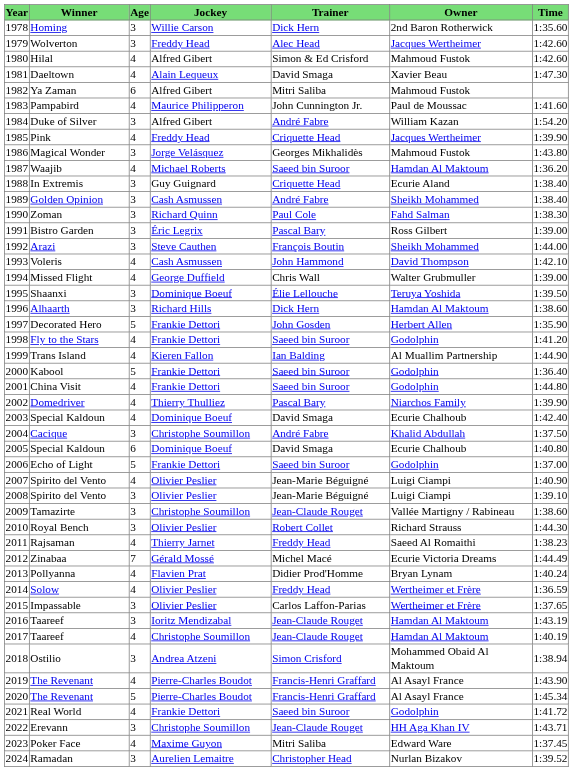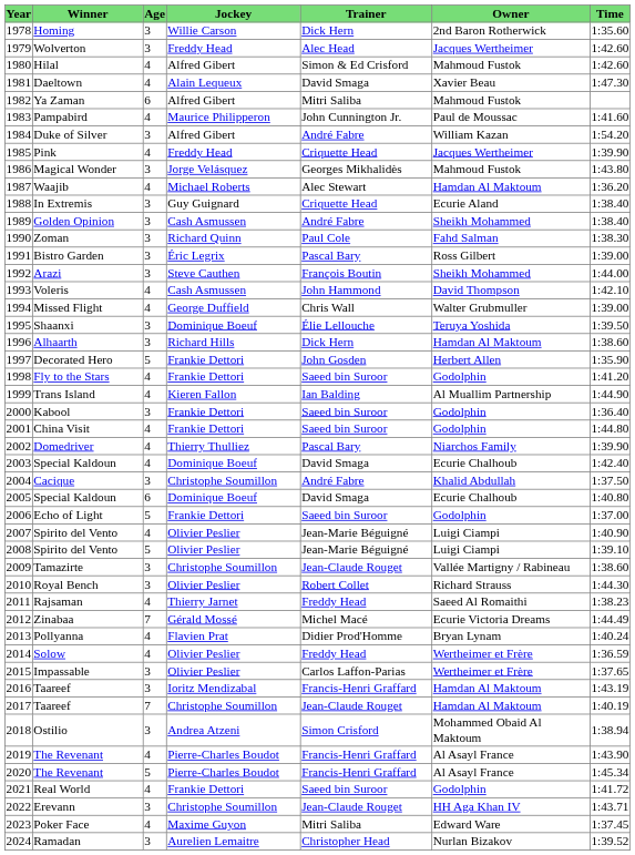 <table class = "sortable" | border="1" style="border-collapse: collapse; font-size:90%">
 <tr bgcolor="#77dd77" align="center">
 <th>Year</th>
 <th>Winner</th>
 <th>Age</th>
 <th>Jockey</th>
 <th>Trainer</th>
 <th>Owner</th>
 <th>Time</th>
 </tr>
 <tr>
 <td>1978</td>
 <td width=125px><a href='#'>Homing</a></td>
 <td>3</td>
 <td width=152px><a href='#'>Willie Carson</a></td>
 <td width=149px><a href='#'>Dick Hern</a></td>
 <td width=180px>2nd Baron Rotherwick</td>
 <td>1:35.60</td>
 </tr>
 <tr>
 <td>1979</td>
 <td>Wolverton</td>
 <td>3</td>
 <td><a href='#'>Freddy Head</a></td>
 <td><a href='#'>Alec Head</a></td>
 <td><a href='#'>Jacques Wertheimer</a></td>
 <td>1:42.60</td>
 </tr>
 <tr>
 <td>1980</td>
 <td>Hilal</td>
 <td>4</td>
 <td>Alfred Gibert</td>
 <td>Simon & Ed Crisford</td>
 <td>Mahmoud Fustok</td>
 <td>1:42.60</td>
 </tr>
 <tr>
 <td>1981</td>
 <td>Daeltown</td>
 <td>4</td>
 <td><a href='#'>Alain Lequeux</a></td>
 <td>David Smaga</td>
 <td>Xavier Beau</td>
 <td>1:47.30</td>
 </tr>
 <tr>
 <td>1982</td>
 <td>Ya Zaman</td>
 <td>6</td>
 <td>Alfred Gibert</td>
 <td>Mitri Saliba</td>
 <td>Mahmoud Fustok</td>
 <td></td>
 </tr>
 <tr>
 <td>1983</td>
 <td>Pampabird</td>
 <td>4</td>
 <td><a href='#'>Maurice Philipperon</a></td>
 <td>John Cunnington Jr.</td>
 <td>Paul de Moussac</td>
 <td>1:41.60</td>
 </tr>
 <tr>
 <td>1984</td>
 <td>Duke of Silver</td>
 <td>3</td>
 <td>Alfred Gibert</td>
 <td><a href='#'>André Fabre</a></td>
 <td>William Kazan</td>
 <td>1:54.20</td>
 </tr>
 <tr>
 <td>1985</td>
 <td>Pink</td>
 <td>4</td>
 <td><a href='#'>Freddy Head</a></td>
 <td><a href='#'>Criquette Head</a></td>
 <td><a href='#'>Jacques Wertheimer</a></td>
 <td>1:39.90</td>
 </tr>
 <tr>
 <td>1986</td>
 <td>Magical Wonder</td>
 <td>3</td>
 <td><a href='#'>Jorge Velásquez</a></td>
 <td>Georges Mikhalidès</td>
 <td>Mahmoud Fustok</td>
 <td>1:43.80</td>
 </tr>
 <tr>
 <td>1987</td>
 <td>Waajib</td>
 <td>4</td>
 <td><a href='#'>Michael Roberts</a></td>
-<td><a href='#'>Saeed bin Suroor</a></td>
+<td>Alec Stewart</td>
 <td><a href='#'>Hamdan Al Maktoum</a></td>
 <td>1:36.20</td>
 </tr>
 <tr>
 <td>1988</td>
 <td>In Extremis</td>
 <td>3</td>
 <td>Guy Guignard</td>
 <td><a href='#'>Criquette Head</a></td>
 <td>Ecurie Aland</td>
 <td>1:38.40</td>
 </tr>
 <tr>
 <td>1989</td>
 <td><a href='#'>Golden Opinion</a></td>
 <td>3</td>
 <td><a href='#'>Cash Asmussen</a></td>
 <td><a href='#'>André Fabre</a></td>
 <td><a href='#'>Sheikh Mohammed</a></td>
 <td>1:38.40</td>
 </tr>
 <tr>
 <td>1990</td>
 <td>Zoman</td>
 <td>3</td>
 <td><a href='#'>Richard Quinn</a></td>
 <td><a href='#'>Paul Cole</a></td>
 <td><a href='#'>Fahd Salman</a></td>
 <td>1:38.30</td>
 </tr>
 <tr>
 <td>1991</td>
 <td>Bistro Garden</td>
 <td>3</td>
 <td><a href='#'>Éric Legrix</a></td>
 <td><a href='#'>Pascal Bary</a></td>
 <td>Ross Gilbert</td>
 <td>1:39.00</td>
 </tr>
 <tr>
 <td>1992</td>
 <td><a href='#'>Arazi</a></td>
 <td>3</td>
 <td><a href='#'>Steve Cauthen</a></td>
 <td><a href='#'>François Boutin</a></td>
 <td><a href='#'>Sheikh Mohammed</a></td>
 <td>1:44.00</td>
 </tr>
 <tr>
 <td>1993</td>
 <td>Voleris</td>
 <td>4</td>
 <td><a href='#'>Cash Asmussen</a></td>
 <td><a href='#'>John Hammond</a></td>
 <td><a href='#'>David Thompson</a></td>
 <td>1:42.10</td>
 </tr>
 <tr>
 <td>1994</td>
 <td>Missed Flight</td>
 <td>4</td>
 <td><a href='#'>George Duffield</a></td>
 <td>Chris Wall</td>
 <td>Walter Grubmuller</td>
 <td>1:39.00</td>
 </tr>
 <tr>
 <td>1995</td>
 <td>Shaanxi</td>
 <td>3</td>
 <td><a href='#'>Dominique Boeuf</a></td>
 <td><a href='#'>Élie Lellouche</a></td>
 <td><a href='#'>Teruya Yoshida</a></td>
 <td>1:39.50</td>
 </tr>
 <tr>
 <td>1996</td>
 <td><a href='#'>Alhaarth</a></td>
 <td>3</td>
 <td><a href='#'>Richard Hills</a></td>
 <td><a href='#'>Dick Hern</a></td>
 <td><a href='#'>Hamdan Al Maktoum</a></td>
 <td>1:38.60</td>
 </tr>
 <tr>
 <td>1997</td>
 <td>Decorated Hero</td>
 <td>5</td>
 <td><a href='#'>Frankie Dettori</a></td>
 <td><a href='#'>John Gosden</a></td>
 <td><a href='#'>Herbert Allen</a></td>
 <td>1:35.90</td>
 </tr>
 <tr>
 <td>1998</td>
 <td><a href='#'>Fly to the Stars</a></td>
 <td>4</td>
 <td><a href='#'>Frankie Dettori</a></td>
 <td><a href='#'>Saeed bin Suroor</a></td>
 <td><a href='#'>Godolphin</a></td>
 <td>1:41.20</td>
 </tr>
 <tr>
 <td>1999</td>
 <td>Trans Island</td>
 <td>4</td>
 <td><a href='#'>Kieren Fallon</a></td>
 <td><a href='#'>Ian Balding</a></td>
 <td>Al Muallim Partnership</td>
 <td>1:44.90</td>
 </tr>
 <tr>
 <td>2000</td>
 <td>Kabool</td>
-<td>5</td>
+<td>3</td>
 <td><a href='#'>Frankie Dettori</a></td>
 <td><a href='#'>Saeed bin Suroor</a></td>
 <td><a href='#'>Godolphin</a></td>
 <td>1:36.40</td>
 </tr>
 <tr>
 <td>2001</td>
 <td>China Visit</td>
 <td>4</td>
 <td><a href='#'>Frankie Dettori</a></td>
 <td><a href='#'>Saeed bin Suroor</a></td>
 <td><a href='#'>Godolphin</a></td>
 <td>1:44.80</td>
 </tr>
 <tr>
 <td>2002</td>
 <td><a href='#'>Domedriver</a></td>
 <td>4</td>
 <td><a href='#'>Thierry Thulliez</a></td>
 <td><a href='#'>Pascal Bary</a></td>
 <td><a href='#'>Niarchos Family</a></td>
 <td>1:39.90</td>
 </tr>
 <tr>
 <td>2003</td>
 <td>Special Kaldoun</td>
 <td>4</td>
 <td><a href='#'>Dominique Boeuf</a></td>
 <td>David Smaga</td>
 <td>Ecurie Chalhoub</td>
 <td>1:42.40</td>
 </tr>
 <tr>
 <td>2004</td>
 <td><a href='#'>Cacique</a></td>
 <td>3</td>
 <td><a href='#'>Christophe Soumillon</a></td>
 <td><a href='#'>André Fabre</a></td>
 <td><a href='#'>Khalid Abdullah</a></td>
 <td>1:37.50</td>
 </tr>
 <tr>
 <td>2005</td>
 <td>Special Kaldoun</td>
 <td>6</td>
 <td><a href='#'>Dominique Boeuf</a></td>
 <td>David Smaga</td>
 <td>Ecurie Chalhoub</td>
 <td>1:40.80</td>
 </tr>
 <tr>
 <td>2006</td>
 <td>Echo of Light</td>
 <td>5</td>
 <td><a href='#'>Frankie Dettori</a></td>
 <td><a href='#'>Saeed bin Suroor</a></td>
 <td><a href='#'>Godolphin</a></td>
 <td>1:37.00</td>
 </tr>
 <tr>
 <td>2007</td>
 <td>Spirito del Vento</td>
 <td>4</td>
 <td><a href='#'>Olivier Peslier</a></td>
 <td>Jean-Marie Béguigné</td>
 <td>Luigi Ciampi</td>
 <td>1:40.90</td>
 </tr>
 <tr>
 <td>2008</td>
 <td>Spirito del Vento</td>
-<td>3</td>
+<td>5</td>
 <td><a href='#'>Olivier Peslier</a></td>
 <td>Jean-Marie Béguigné</td>
 <td>Luigi Ciampi</td>
 <td>1:39.10</td>
 </tr>
 <tr>
 <td>2009</td>
 <td>Tamazirte</td>
 <td>3</td>
 <td><a href='#'>Christophe Soumillon</a></td>
 <td><a href='#'>Jean-Claude Rouget</a></td>
 <td><span>Vallée Martigny / Rabineau</span> </td>
 <td>1:38.60</td>
 </tr>
 <tr>
 <td>2010</td>
 <td>Royal Bench</td>
 <td>3</td>
 <td><a href='#'>Olivier Peslier</a></td>
 <td><a href='#'>Robert Collet</a></td>
 <td>Richard Strauss</td>
 <td>1:44.30</td>
 </tr>
 <tr>
 <td>2011</td>
 <td>Rajsaman</td>
 <td>4</td>
 <td><a href='#'>Thierry Jarnet</a></td>
 <td><a href='#'>Freddy Head</a></td>
 <td>Saeed Al Romaithi</td>
 <td>1:38.23</td>
 </tr>
 <tr>
 <td>2012</td>
 <td>Zinabaa</td>
 <td>7</td>
 <td><a href='#'>Gérald Mossé</a></td>
 <td>Michel Macé</td>
 <td>Ecurie Victoria Dreams</td>
 <td>1:44.49</td>
 </tr>
 <tr>
 <td>2013</td>
 <td>Pollyanna</td>
 <td>4</td>
 <td><a href='#'>Flavien Prat</a></td>
 <td>Didier Prod'Homme</td>
 <td>Bryan Lynam</td>
 <td>1:40.24</td>
 </tr>
 <tr>
 <td>2014</td>
 <td><a href='#'>Solow</a></td>
 <td>4</td>
 <td><a href='#'>Olivier Peslier</a></td>
 <td><a href='#'>Freddy Head</a></td>
 <td><a href='#'>Wertheimer et Frère</a></td>
 <td>1:36.59</td>
 </tr>
 <tr>
 <td>2015</td>
 <td>Impassable</td>
 <td>3</td>
 <td><a href='#'>Olivier Peslier</a></td>
 <td>Carlos Laffon-Parias</td>
 <td><a href='#'>Wertheimer et Frère</a></td>
 <td>1:37.65</td>
 </tr>
 <tr>
 <td>2016</td>
 <td>Taareef</td>
 <td>3</td>
 <td><a href='#'>Ioritz Mendizabal</a></td>
-<td><a href='#'>Jean-Claude Rouget</a></td>
+<td><a href='#'>Francis-Henri Graffard</a></td>
 <td><a href='#'>Hamdan Al Maktoum</a></td>
 <td>1:43.19</td>
 </tr>
 <tr>
 <td>2017</td>
 <td>Taareef</td>
-<td>4</td>
+<td>7</td>
 <td><a href='#'>Christophe Soumillon</a></td>
 <td><a href='#'>Jean-Claude Rouget</a></td>
 <td><a href='#'>Hamdan Al Maktoum</a></td>
 <td>1:40.19</td>
 </tr>
 <tr>
 <td>2018</td>
 <td>Ostilio</td>
 <td>3</td>
 <td><a href='#'>Andrea Atzeni</a></td>
 <td><a href='#'>Simon Crisford</a></td>
 <td>Mohammed Obaid Al Maktoum</td>
 <td>1:38.94</td>
 </tr>
 <tr>
 <td>2019</td>
 <td><a href='#'>The Revenant</a></td>
 <td>4</td>
 <td><a href='#'>Pierre-Charles Boudot</a></td>
 <td><a href='#'>Francis-Henri Graffard</a></td>
 <td>Al Asayl France</td>
 <td>1:43.90</td>
 </tr>
 <tr>
 <td>2020</td>
 <td><a href='#'>The Revenant</a></td>
 <td>5</td>
 <td><a href='#'>Pierre-Charles Boudot</a></td>
 <td><a href='#'>Francis-Henri Graffard</a></td>
 <td>Al Asayl France</td>
 <td>1:45.34</td>
 </tr>
 <tr>
 <td>2021</td>
 <td>Real World</td>
 <td>4</td>
 <td><a href='#'>Frankie Dettori</a></td>
 <td><a href='#'>Saeed bin Suroor</a></td>
 <td><a href='#'>Godolphin</a></td>
 <td>1:41.72</td>
 </tr>
 <tr>
 <td>2022</td>
 <td>Erevann</td>
 <td>3</td>
 <td><a href='#'>Christophe Soumillon</a></td>
 <td><a href='#'>Jean-Claude Rouget</a></td>
 <td><a href='#'>HH Aga Khan IV</a></td>
 <td>1:43.71</td>
 </tr>
 <tr>
 <td>2023</td>
 <td>Poker Face</td>
 <td>4</td>
 <td><a href='#'>Maxime Guyon</a></td>
 <td>Mitri Saliba</td>
 <td>Edward Ware</td>
 <td>1:37.45</td>
 </tr>
 <tr>
 <td>2024</td>
 <td>Ramadan</td>
 <td>3</td>
 <td><a href='#'>Aurelien Lemaitre</a></td>
 <td><a href='#'>Christopher Head</a></td>
 <td>Nurlan Bizakov</td>
 <td>1:39.52</td>
 </tr>
 </table>
